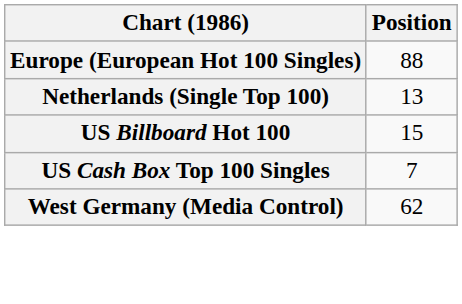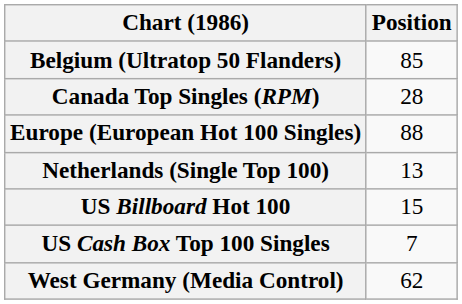 <table class="wikitable sortable plainrowheaders" style="text-align:center">
 <tr>
 <th scope="col">Chart (1986)</th>
 <th scope="col">Position</th>
+</tr>
+<tr>
+<th scope="row">Belgium (Ultratop 50 Flanders)</th>
+<td>85</td>
+</tr>
+<tr>
+<th scope="row">Canada Top Singles (<em>RPM</em>)</th>
+<td>28</td>
 </tr>
 <tr>
 <th scope="row">Europe (European Hot 100 Singles)</th>
 <td>88</td>
 </tr>
 <tr>
 <th scope="row">Netherlands (Single Top 100)</th>
 <td>13</td>
 </tr>
 <tr>
 <th scope="row">US <em>Billboard</em> Hot 100</th>
 <td>15</td>
 </tr>
 <tr>
 <th scope="row">US <em>Cash Box</em> Top 100 Singles</th>
 <td>7</td>
 </tr>
 <tr>
 <th scope="row">West Germany (Media Control)</th>
 <td>62</td>
 </tr>
 </table>
